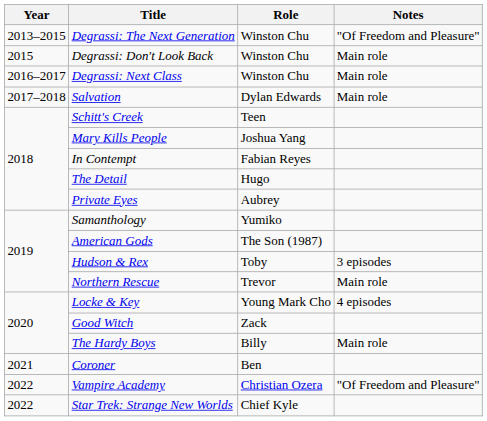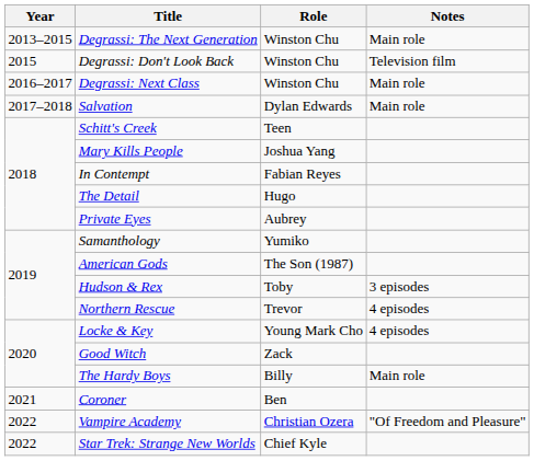 <table class="wikitable sortable">
 <tr>
 <th><strong>Year</strong></th>
 <th><strong>Title</strong></th>
 <th><strong>Role</strong></th>
 <th class="unsortable"><strong>Notes</strong></th>
 </tr>
 <tr>
 <td>2013–2015</td>
 <td><em><a href='#'>Degrassi: The Next Generation</a></em></td>
 <td>Winston Chu</td>
-<td>"Of Freedom and Pleasure"</td>
+<td>Main role</td>
 </tr>
 <tr>
 <td>2015</td>
 <td><em>Degrassi: Don't Look Back</em></td>
 <td>Winston Chu</td>
-<td>Main role</td>
+<td>Television film</td>
 </tr>
 <tr>
 <td>2016–2017</td>
 <td><em><a href='#'>Degrassi: Next Class</a></em></td>
 <td>Winston Chu</td>
 <td>Main role</td>
 </tr>
 <tr>
 <td>2017–2018</td>
 <td><a href='#'><em>Salvation</em></a></td>
 <td>Dylan Edwards</td>
 <td>Main role</td>
 </tr>
 <tr>
 <td rowspan="5">2018</td>
 <td><em><a href='#'>Schitt's Creek</a></em></td>
 <td>Teen</td>
 <td></td>
 </tr>
 <tr>
 <td><em><a href='#'>Mary Kills People</a></em></td>
 <td>Joshua Yang</td>
 <td></td>
 </tr>
 <tr>
 <td><em>In Contempt</em></td>
 <td>Fabian Reyes</td>
 <td></td>
 </tr>
 <tr>
 <td data-sort-value="Detail, The"><em><a href='#'>The Detail</a></em></td>
 <td>Hugo</td>
 <td></td>
 </tr>
 <tr>
 <td><a href='#'><em>Private Eyes</em></a></td>
 <td>Aubrey</td>
 <td></td>
 </tr>
 <tr>
 <td rowspan="4">2019</td>
 <td><em>Samanthology</em></td>
 <td>Yumiko</td>
 <td></td>
 </tr>
 <tr>
 <td><a href='#'><em>American Gods</em></a></td>
 <td>The Son (1987)</td>
 <td></td>
 </tr>
 <tr>
 <td><em><a href='#'>Hudson & Rex</a></em></td>
 <td>Toby</td>
 <td>3 episodes</td>
 </tr>
 <tr>
 <td><em><a href='#'>Northern Rescue</a></em></td>
 <td>Trevor</td>
-<td>Main role</td>
+<td>4 episodes</td>
 </tr>
 <tr>
 <td rowspan="3">2020</td>
 <td><em><a href='#'>Locke & Key</a></em></td>
 <td>Young Mark Cho</td>
 <td>4 episodes</td>
 </tr>
 <tr>
 <td><em><a href='#'>Good Witch</a></em></td>
 <td>Zack</td>
 <td></td>
 </tr>
 <tr>
 <td data-sort-value="Hardy Boys, The"><em><a href='#'>The Hardy Boys</a></em></td>
 <td>Billy</td>
 <td>Main role</td>
 </tr>
 <tr>
 <td>2021</td>
 <td><em><a href='#'>Coroner</a></em></td>
 <td>Ben</td>
 <td></td>
 </tr>
 <tr>
 <td>2022</td>
 <td><em><a href='#'>Vampire Academy</a></em></td>
 <td><a href='#'>Christian Ozera</a></td>
 <td>"Of Freedom and Pleasure"</td>
 </tr>
 <tr>
 <td>2022</td>
 <td><em><a href='#'>Star Trek: Strange New Worlds</a></em></td>
 <td>Chief Kyle</td>
 <td></td>
 </tr>
 </table>
